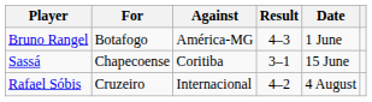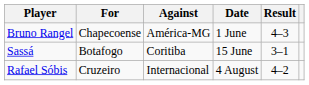 <table class="wikitable">
 <tr>
 <th>Player</th>
 <th>For</th>
 <th>Against</th>
+<th>Date</th>
 <th>Result</th>
-<th>Date</th>
 <th></th>
 </tr>
 <tr>
 <td> <a href='#'>Bruno Rangel</a></td>
-<td>Botafogo</td>
+<td>Chapecoense</td>
 <td>América-MG</td>
+<td>1 June</td>
 <td align="center">4–3</td>
-<td>1 June</td>
 <td align="center"></td>
 </tr>
 <tr>
 <td> <a href='#'>Sassá</a></td>
-<td>Chapecoense</td>
+<td>Botafogo</td>
 <td>Coritiba</td>
+<td>15 June</td>
 <td align="center">3–1</td>
-<td>15 June</td>
 <td align="center"></td>
 </tr>
 <tr>
 <td> <a href='#'>Rafael Sóbis</a></td>
 <td>Cruzeiro</td>
 <td>Internacional</td>
+<td>4 August</td>
 <td align="center">4–2</td>
-<td>4 August</td>
 <td align="center"></td>
 </tr>
 </table>
